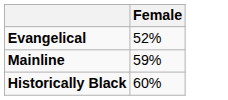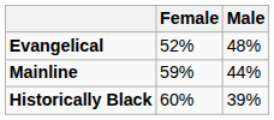 <table class="wikitable">
 <tr>
 <th></th>
 <th>Female</th>
+<th>Male</th>
 </tr>
 <tr>
 <td><strong>Evangelical</strong></td>
 <td>52%</td>
+<td>48%</td>
 </tr>
 <tr>
 <td><strong>Mainline</strong></td>
 <td>59%</td>
+<td>44%</td>
 </tr>
 <tr>
 <td><strong>Historically Black</strong></td>
 <td>60%</td>
+<td>39%</td>
 </tr>
 </table>
